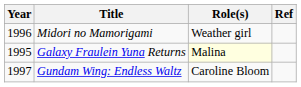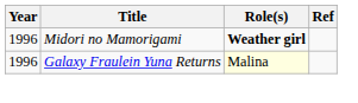 <table class="wikitable">
 <tr>
 <th>Year</th>
 <th>Title</th>
 <th>Role(s)</th>
 <th>Ref</th>
 </tr>
 <tr>
 <td>1996</td>
 <td><em>Midori no Mamorigami</em></td>
-<td>Weather girl</td>
+<td><strong>Weather girl</strong></td>
 <td></td>
 </tr>
 <tr>
-<td>1995</td>
+<td>1996</td>
 <td><em><a href='#'>Galaxy Fraulein Yuna</a> Returns</em></td>
 <td style="background: lightyellow;">Malina</td>
 <td></td>
 </tr>
-<tr>
-<td>1997</td>
-<td><em><a href='#'>Gundam Wing: Endless Waltz</a></em></td>
-<td>Caroline Bloom</td>
-<td></td>
-</tr>
 </table>
